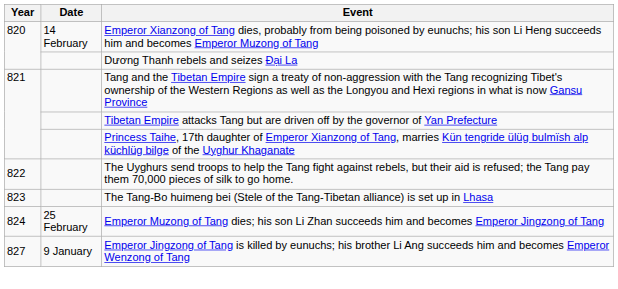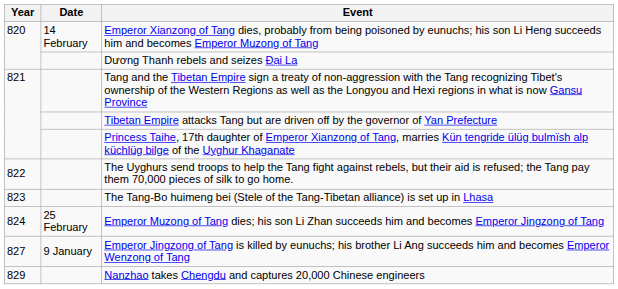 <table class="wikitable" width="100%">
 <tr>
 <th style="width:6%">Year</th>
 <th style="width:10%">Date</th>
 <th>Event</th>
 </tr>
 <tr>
 <td rowspan="2" valign="top">820</td>
 <td>14 February</td>
 <td><a href='#'>Emperor Xianzong of Tang</a> dies, probably from being poisoned by eunuchs; his son Li Heng succeeds him and becomes <a href='#'>Emperor Muzong of Tang</a></td>
 </tr>
 <tr>
 <td></td>
 <td>Dương Thanh rebels and seizes <a href='#'>Đại La</a></td>
 </tr>
 <tr>
 <td rowspan="3" valign="top">821</td>
 <td></td>
 <td>Tang and the <a href='#'>Tibetan Empire</a> sign a treaty of non-aggression with the Tang recognizing Tibet's ownership of the Western Regions as well as the Longyou and Hexi regions in what is now <a href='#'>Gansu Province</a></td>
 </tr>
 <tr>
 <td></td>
 <td><a href='#'>Tibetan Empire</a> attacks Tang but are driven off by the governor of <a href='#'>Yan Prefecture</a></td>
 </tr>
 <tr>
 <td></td>
 <td><a href='#'>Princess Taihe</a>, 17th daughter of <a href='#'>Emperor Xianzong of Tang</a>, marries <a href='#'>Kün tengride ülüg bulmïsh alp küchlüg bilge</a> of the <a href='#'>Uyghur Khaganate</a></td>
 </tr>
 <tr>
 <td>822</td>
 <td></td>
 <td>The Uyghurs send troops to help the Tang fight against rebels, but their aid is refused; the Tang pay them 70,000 pieces of silk to go home.</td>
 </tr>
 <tr>
 <td>823</td>
 <td></td>
 <td>The Tang-Bo huimeng bei (Stele of the Tang-Tibetan alliance) is set up in <a href='#'>Lhasa</a></td>
 </tr>
 <tr>
 <td>824</td>
 <td>25 February</td>
 <td><a href='#'>Emperor Muzong of Tang</a> dies; his son Li Zhan succeeds him and becomes <a href='#'>Emperor Jingzong of Tang</a></td>
 </tr>
 <tr>
 <td>827</td>
 <td>9 January</td>
 <td><a href='#'>Emperor Jingzong of Tang</a> is killed by eunuchs; his brother Li Ang succeeds him and becomes <a href='#'>Emperor Wenzong of Tang</a></td>
 </tr>
+<tr>
+<td>829</td>
+<td></td>
+<td><a href='#'>Nanzhao</a> takes <a href='#'>Chengdu</a> and captures 20,000 Chinese engineers</td>
+</tr>
 </table>
